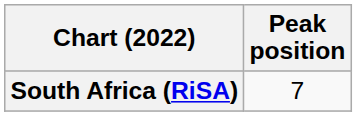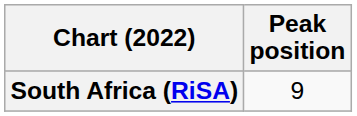 <table class="wikitable sortable plainrowheaders" style="text-align:center">
 <tr>
 <th scope="col">Chart (2022)</th>
 <th scope="col">Peak<br>position</th>
 </tr>
 <tr>
 <th scope="row">South Africa (<a href='#'>RiSA</a>)</th>
-<td>7</td>
+<td>9</td>
 </tr>
 </table>
